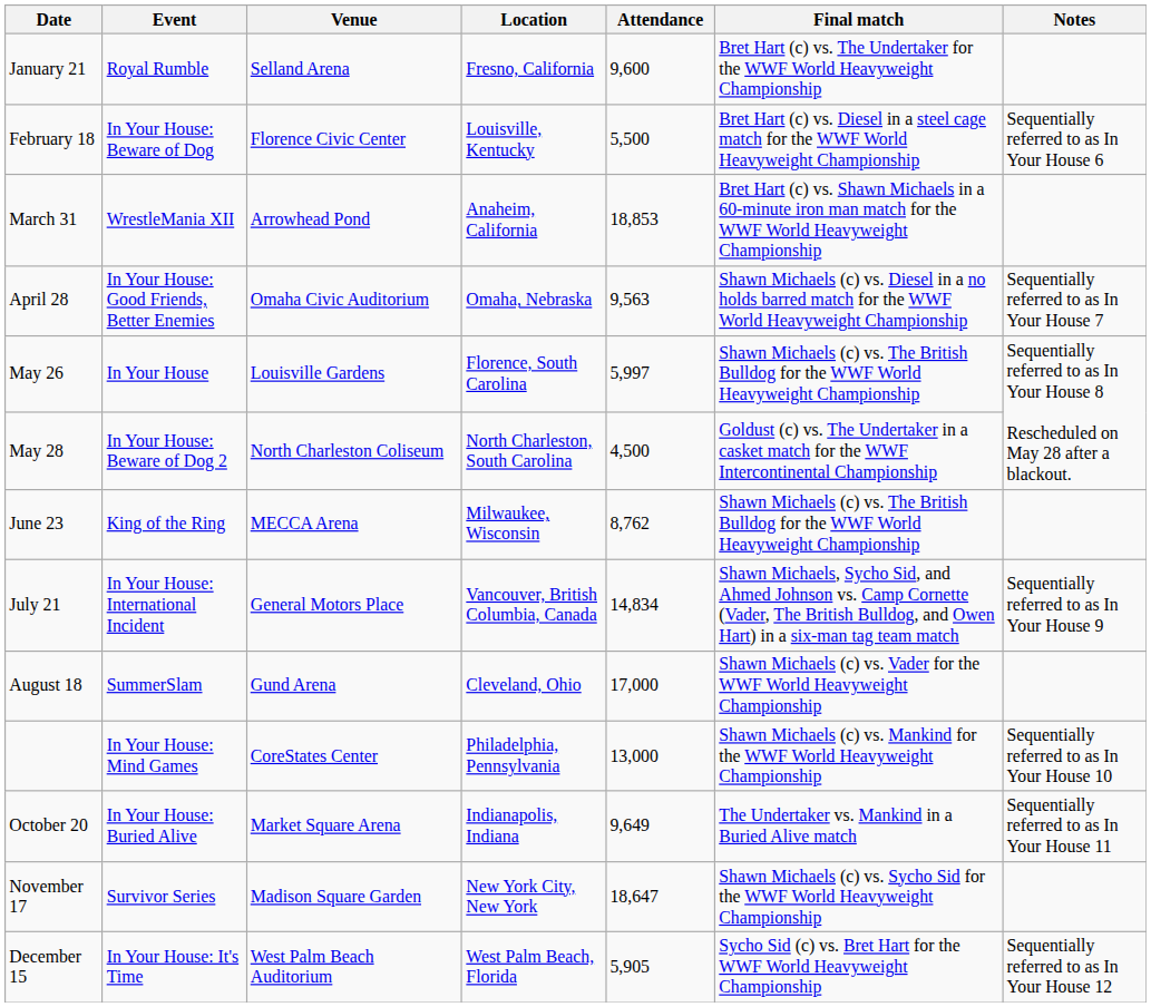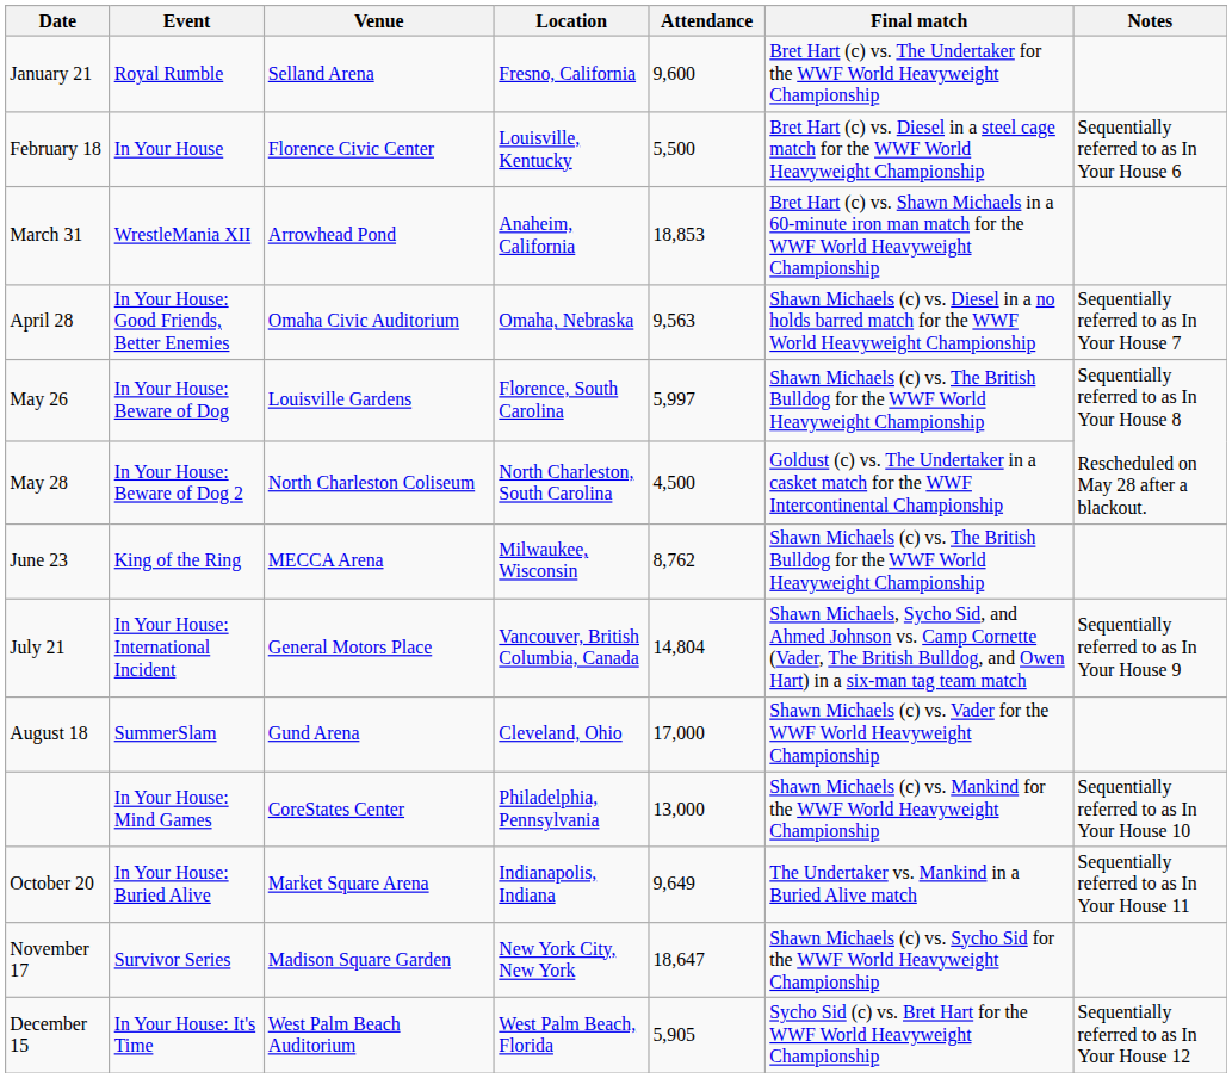 <table id="Past_events_1996" class="sortable wikitable succession-box" style="font-size:85%; width:100%">
 <tr>
 <th scope="col" style="width:5%;">Date</th>
 <th scope="col" style="width:10%;">Event</th>
 <th scope="col" style="width:15%;">Venue</th>
 <th scope="col" style="width:10%;">Location</th>
 <th scope="col" style="width:5%;">Attendance</th>
 <th scope="col" style="width:20%;">Final match</th>
 <th scope="col" style="width:10%;">Notes</th>
 </tr>
 <tr>
 <td>January 21</td>
 <td><a href='#'>Royal Rumble</a></td>
 <td><a href='#'>Selland Arena</a></td>
 <td><a href='#'>Fresno, California</a></td>
 <td>9,600</td>
 <td><a href='#'>Bret Hart</a> (c) vs. <a href='#'>The Undertaker</a> for the <a href='#'>WWF World Heavyweight Championship</a></td>
 <td></td>
 </tr>
 <tr>
 <td>February 18</td>
-<td><a href='#'>In Your House: Beware of Dog</a></td>
+<td><a href='#'>In Your House</a></td>
 <td><a href='#'>Florence Civic Center</a></td>
 <td><a href='#'>Louisville, Kentucky</a></td>
 <td>5,500</td>
 <td><a href='#'>Bret Hart</a> (c) vs. <a href='#'>Diesel</a> in a <a href='#'>steel cage match</a> for the <a href='#'>WWF World Heavyweight Championship</a></td>
 <td>Sequentially referred to as In Your House 6</td>
 </tr>
 <tr>
 <td>March 31</td>
 <td><a href='#'>WrestleMania XII</a></td>
 <td><a href='#'>Arrowhead Pond</a></td>
 <td><a href='#'>Anaheim, California</a></td>
 <td>18,853</td>
 <td><a href='#'>Bret Hart</a> (c) vs. <a href='#'>Shawn Michaels</a> in a <a href='#'>60-minute iron man match</a> for the <a href='#'>WWF World Heavyweight Championship</a></td>
 <td></td>
 </tr>
 <tr>
 <td>April 28</td>
 <td><a href='#'>In Your House: Good Friends, Better Enemies</a></td>
 <td><a href='#'>Omaha Civic Auditorium</a></td>
 <td><a href='#'>Omaha, Nebraska</a></td>
 <td>9,563</td>
 <td><a href='#'>Shawn Michaels</a> (c) vs. <a href='#'>Diesel</a> in a <a href='#'>no holds barred match</a> for the <a href='#'>WWF World Heavyweight Championship</a></td>
 <td>Sequentially referred to as In Your House 7</td>
 </tr>
 <tr>
 <td>May 26</td>
-<td><a href='#'>In Your House</a></td>
+<td><a href='#'>In Your House: Beware of Dog</a></td>
 <td><a href='#'>Louisville Gardens</a></td>
 <td><a href='#'>Florence, South Carolina</a></td>
 <td>5,997</td>
 <td><a href='#'>Shawn Michaels</a> (c) vs. <a href='#'>The British Bulldog</a> for the <a href='#'>WWF World Heavyweight Championship</a></td>
 <td rowspan="2">Sequentially referred to as In Your House 8<br><br>Rescheduled on May 28 after a blackout.</td>
 </tr>
 <tr>
 <td>May 28</td>
 <td><a href='#'>In Your House: Beware of Dog 2</a></td>
 <td><a href='#'>North Charleston Coliseum</a></td>
 <td><a href='#'>North Charleston, South Carolina</a></td>
 <td>4,500</td>
 <td><a href='#'>Goldust</a> (c) vs. <a href='#'>The Undertaker</a> in a <a href='#'>casket match</a> for the <a href='#'>WWF Intercontinental Championship</a></td>
 </tr>
 <tr>
 <td>June 23</td>
 <td><a href='#'>King of the Ring</a></td>
 <td><a href='#'>MECCA Arena</a></td>
 <td><a href='#'>Milwaukee, Wisconsin</a></td>
 <td>8,762</td>
 <td><a href='#'>Shawn Michaels</a> (c) vs. <a href='#'>The British Bulldog</a> for the <a href='#'>WWF World Heavyweight Championship</a></td>
 <td></td>
 </tr>
 <tr>
 <td>July 21</td>
 <td><a href='#'>In Your House: International Incident</a></td>
 <td><a href='#'>General Motors Place</a></td>
 <td><a href='#'>Vancouver, British Columbia, Canada</a></td>
-<td>14,834</td>
+<td>14,804</td>
 <td><a href='#'>Shawn Michaels</a>, <a href='#'>Sycho Sid</a>, and <a href='#'>Ahmed Johnson</a> vs. <a href='#'>Camp Cornette</a> (<a href='#'>Vader</a>, <a href='#'>The British Bulldog</a>, and <a href='#'>Owen Hart</a>) in a <a href='#'>six-man tag team match</a></td>
 <td>Sequentially referred to as In Your House 9</td>
 </tr>
 <tr>
 <td>August 18</td>
 <td><a href='#'>SummerSlam</a></td>
 <td><a href='#'>Gund Arena</a></td>
 <td><a href='#'>Cleveland, Ohio</a></td>
 <td>17,000</td>
 <td><a href='#'>Shawn Michaels</a> (c) vs. <a href='#'>Vader</a> for the <a href='#'>WWF World Heavyweight Championship</a></td>
 <td></td>
 </tr>
 <tr>
 <td></td>
 <td><a href='#'>In Your House: Mind Games</a></td>
 <td><a href='#'>CoreStates Center</a></td>
 <td><a href='#'>Philadelphia, Pennsylvania</a></td>
 <td>13,000</td>
 <td><a href='#'>Shawn Michaels</a> (c) vs. <a href='#'>Mankind</a> for the <a href='#'>WWF World Heavyweight Championship</a></td>
 <td>Sequentially referred to as In Your House 10</td>
 </tr>
 <tr>
 <td>October 20</td>
 <td><a href='#'>In Your House: Buried Alive</a></td>
 <td><a href='#'>Market Square Arena</a></td>
 <td><a href='#'>Indianapolis, Indiana</a></td>
 <td>9,649</td>
 <td><a href='#'>The Undertaker</a> vs. <a href='#'>Mankind</a> in a <a href='#'>Buried Alive match</a></td>
 <td>Sequentially referred to as In Your House 11</td>
 </tr>
 <tr>
 <td>November 17</td>
 <td><a href='#'>Survivor Series</a></td>
 <td><a href='#'>Madison Square Garden</a></td>
 <td><a href='#'>New York City, New York</a></td>
 <td>18,647</td>
 <td><a href='#'>Shawn Michaels</a> (c) vs. <a href='#'>Sycho Sid</a> for the <a href='#'>WWF World Heavyweight Championship</a></td>
 <td></td>
 </tr>
 <tr>
 <td>December 15</td>
 <td><a href='#'>In Your House: It's Time</a></td>
 <td><a href='#'>West Palm Beach Auditorium</a></td>
 <td><a href='#'>West Palm Beach, Florida</a></td>
 <td>5,905</td>
 <td><a href='#'>Sycho Sid</a> (c) vs. <a href='#'>Bret Hart</a> for the <a href='#'>WWF World Heavyweight Championship</a></td>
 <td>Sequentially referred to as In Your House 12</td>
 </tr>
 </table>
